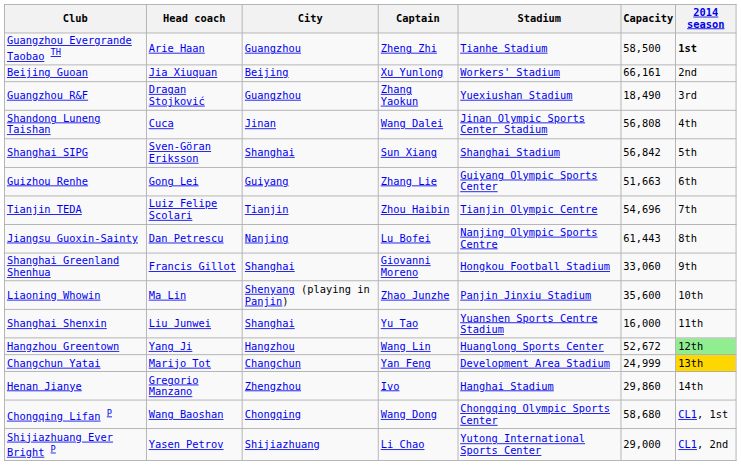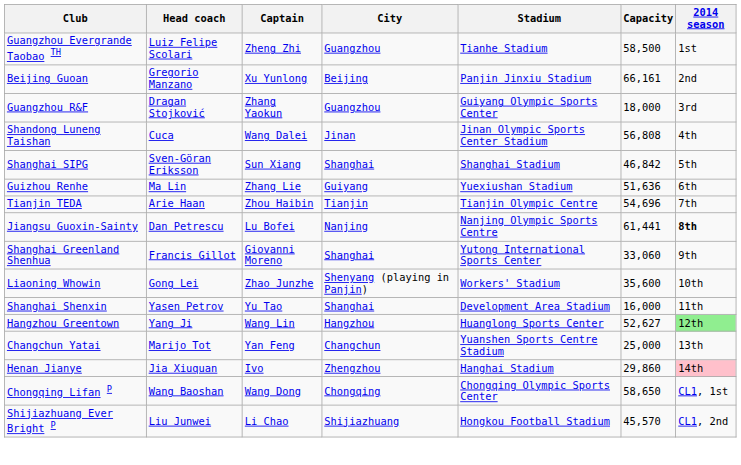 <table class="wikitable sortable" style="font-size:95%">
 <tr>
 <th>Club</th>
 <th>Head coach</th>
+<th>Captain</th>
 <th>City</th>
-<th>Captain</th>
 <th>Stadium</th>
 <th>Capacity</th>
 <th><a href='#'>2014 season</a></th>
 </tr>
 <tr>
 <td><a href='#'>Guangzhou Evergrande Taobao</a> <sup><a href='#'>TH</a></sup></td>
-<td> <a href='#'>Arie Haan</a></td>
+<td> <a href='#'>Luiz Felipe Scolari</a></td>
+<td> <a href='#'>Zheng Zhi</a></td>
 <td><a href='#'>Guangzhou</a></td>
-<td> <a href='#'>Zheng Zhi</a></td>
 <td><a href='#'>Tianhe Stadium</a></td>
 <td>58,500</td>
-<td><strong>1st</strong></td>
+<td>1st</td>
 </tr>
 <tr>
 <td><a href='#'>Beijing Guoan</a></td>
-<td> <a href='#'>Jia Xiuquan</a></td>
+<td> <a href='#'>Gregorio Manzano</a></td>
+<td> <a href='#'>Xu Yunlong</a></td>
 <td><a href='#'>Beijing</a></td>
-<td> <a href='#'>Xu Yunlong</a></td>
-<td><a href='#'>Workers' Stadium</a></td>
+<td><a href='#'>Panjin Jinxiu Stadium</a></td>
 <td>66,161</td>
 <td>2nd</td>
 </tr>
 <tr>
 <td><a href='#'>Guangzhou R&F</a></td>
 <td> <a href='#'>Dragan Stojković</a></td>
+<td> <a href='#'>Zhang Yaokun</a></td>
 <td><a href='#'>Guangzhou</a></td>
-<td> <a href='#'>Zhang Yaokun</a></td>
-<td><a href='#'>Yuexiushan Stadium</a></td>
-<td>18,490</td>
+<td><a href='#'>Guiyang Olympic Sports Center</a></td>
+<td>18,000</td>
 <td>3rd</td>
 </tr>
 <tr>
 <td><a href='#'>Shandong Luneng Taishan</a></td>
 <td> <a href='#'>Cuca</a></td>
+<td> <a href='#'>Wang Dalei</a></td>
 <td><a href='#'>Jinan</a></td>
-<td> <a href='#'>Wang Dalei</a></td>
 <td><a href='#'>Jinan Olympic Sports Center Stadium</a></td>
 <td>56,808</td>
 <td>4th</td>
 </tr>
 <tr>
 <td><a href='#'>Shanghai SIPG</a></td>
 <td> <a href='#'>Sven-Göran Eriksson</a></td>
+<td> <a href='#'>Sun Xiang</a></td>
 <td><a href='#'>Shanghai</a></td>
-<td> <a href='#'>Sun Xiang</a></td>
 <td><a href='#'>Shanghai Stadium</a></td>
-<td>56,842</td>
+<td>46,842</td>
 <td>5th</td>
 </tr>
 <tr>
 <td><a href='#'>Guizhou Renhe</a></td>
-<td> <a href='#'>Gong Lei</a></td>
+<td> <a href='#'>Ma Lin</a></td>
+<td> <a href='#'>Zhang Lie</a></td>
 <td><a href='#'>Guiyang</a></td>
-<td> <a href='#'>Zhang Lie</a></td>
-<td><a href='#'>Guiyang Olympic Sports Center</a></td>
-<td>51,663</td>
+<td><a href='#'>Yuexiushan Stadium</a></td>
+<td>51,636</td>
 <td>6th</td>
 </tr>
 <tr>
 <td><a href='#'>Tianjin TEDA</a></td>
-<td> <a href='#'>Luiz Felipe Scolari</a></td>
+<td> <a href='#'>Arie Haan</a></td>
+<td> <a href='#'>Zhou Haibin</a></td>
 <td><a href='#'>Tianjin</a></td>
-<td> <a href='#'>Zhou Haibin</a></td>
 <td><a href='#'>Tianjin Olympic Centre</a></td>
 <td>54,696</td>
 <td>7th</td>
 </tr>
 <tr>
 <td><a href='#'>Jiangsu Guoxin-Sainty</a></td>
 <td> <a href='#'>Dan Petrescu</a></td>
+<td> <a href='#'>Lu Bofei</a></td>
 <td><a href='#'>Nanjing</a></td>
-<td> <a href='#'>Lu Bofei</a></td>
 <td><a href='#'>Nanjing Olympic Sports Centre</a></td>
-<td>61,443</td>
-<td>8th</td>
+<td>61,441</td>
+<td><strong>8th</strong></td>
 </tr>
 <tr>
 <td><a href='#'>Shanghai Greenland Shenhua</a></td>
 <td> <a href='#'>Francis Gillot</a></td>
+<td> <a href='#'>Giovanni Moreno</a></td>
 <td><a href='#'>Shanghai</a></td>
-<td> <a href='#'>Giovanni Moreno</a></td>
-<td><a href='#'>Hongkou Football Stadium</a></td>
+<td><a href='#'>Yutong International Sports Center</a></td>
 <td>33,060</td>
 <td>9th</td>
 </tr>
 <tr>
 <td><a href='#'>Liaoning Whowin</a></td>
-<td> <a href='#'>Ma Lin</a></td>
+<td> <a href='#'>Gong Lei</a></td>
+<td> <a href='#'>Zhao Junzhe</a></td>
 <td><a href='#'>Shenyang</a> (playing in <a href='#'>Panjin</a>)</td>
-<td> <a href='#'>Zhao Junzhe</a></td>
-<td><a href='#'>Panjin Jinxiu Stadium</a></td>
+<td><a href='#'>Workers' Stadium</a></td>
 <td>35,600</td>
 <td>10th</td>
 </tr>
 <tr>
 <td><a href='#'>Shanghai Shenxin</a></td>
-<td> <a href='#'>Liu Junwei</a></td>
+<td> <a href='#'>Yasen Petrov</a></td>
+<td> <a href='#'>Yu Tao</a></td>
 <td><a href='#'>Shanghai</a></td>
-<td> <a href='#'>Yu Tao</a></td>
-<td><a href='#'>Yuanshen Sports Centre Stadium</a></td>
+<td><a href='#'>Development Area Stadium</a></td>
 <td>16,000</td>
 <td>11th</td>
 </tr>
 <tr>
 <td><a href='#'>Hangzhou Greentown</a></td>
 <td> <a href='#'>Yang Ji</a></td>
+<td> <a href='#'>Wang Lin</a></td>
 <td><a href='#'>Hangzhou</a></td>
-<td> <a href='#'>Wang Lin</a></td>
 <td><a href='#'>Huanglong Sports Center</a></td>
-<td>52,672</td>
+<td>52,627</td>
 <td style="background: lightgreen;">12th</td>
 </tr>
 <tr>
 <td><a href='#'>Changchun Yatai</a></td>
 <td> <a href='#'>Marijo Tot</a></td>
+<td> <a href='#'>Yan Feng</a></td>
 <td><a href='#'>Changchun</a></td>
-<td> <a href='#'>Yan Feng</a></td>
-<td><a href='#'>Development Area Stadium</a></td>
-<td>24,999</td>
-<td style="background: gold;">13th</td>
+<td><a href='#'>Yuanshen Sports Centre Stadium</a></td>
+<td>25,000</td>
+<td>13th</td>
 </tr>
 <tr>
 <td><a href='#'>Henan Jianye</a></td>
-<td> <a href='#'>Gregorio Manzano</a></td>
+<td> <a href='#'>Jia Xiuquan</a></td>
+<td> <a href='#'>Ivo</a></td>
 <td><a href='#'>Zhengzhou</a></td>
-<td> <a href='#'>Ivo</a></td>
 <td><a href='#'>Hanghai Stadium</a></td>
 <td>29,860</td>
-<td>14th</td>
+<td style="background: pink;">14th</td>
 </tr>
 <tr>
 <td><a href='#'>Chongqing Lifan</a> <sup><a href='#'>P</a></sup></td>
 <td> <a href='#'>Wang Baoshan</a></td>
+<td> <a href='#'>Wang Dong</a></td>
 <td><a href='#'>Chongqing</a></td>
-<td> <a href='#'>Wang Dong</a></td>
 <td><a href='#'>Chongqing Olympic Sports Center</a></td>
-<td>58,680</td>
+<td>58,650</td>
 <td><a href='#'>CL1</a>, 1st</td>
 </tr>
 <tr>
 <td><a href='#'>Shijiazhuang Ever Bright</a> <sup><a href='#'>P</a></sup></td>
-<td> <a href='#'>Yasen Petrov</a></td>
+<td> <a href='#'>Liu Junwei</a></td>
+<td> <a href='#'>Li Chao</a></td>
 <td><a href='#'>Shijiazhuang</a></td>
-<td> <a href='#'>Li Chao</a></td>
-<td><a href='#'>Yutong International Sports Center</a></td>
-<td>29,000</td>
+<td><a href='#'>Hongkou Football Stadium</a></td>
+<td>45,570</td>
 <td><a href='#'>CL1</a>, 2nd</td>
 </tr>
 </table>
